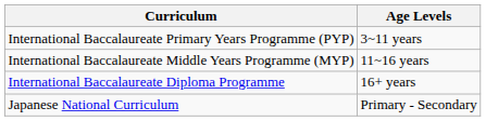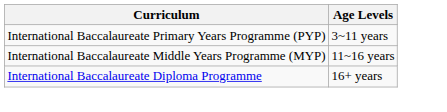 <table class="wikitable" border="1">
 <tr>
 <th>Curriculum</th>
 <th>Age Levels</th>
 </tr>
 <tr>
 <td>International Baccalaureate Primary Years Programme (PYP) <br></td>
 <td>3~11 years</td>
 </tr>
 <tr>
 <td>International Baccalaureate Middle Years Programme (MYP) <br></td>
 <td>11~16 years</td>
 </tr>
 <tr>
 <td><a href='#'>International Baccalaureate Diploma Programme</a><br></td>
 <td>16+ years</td>
 </tr>
-<tr>
-<td>Japanese <a href='#'>National Curriculum</a></td>
-<td>Primary - Secondary</td>
-</tr>
 </table>
